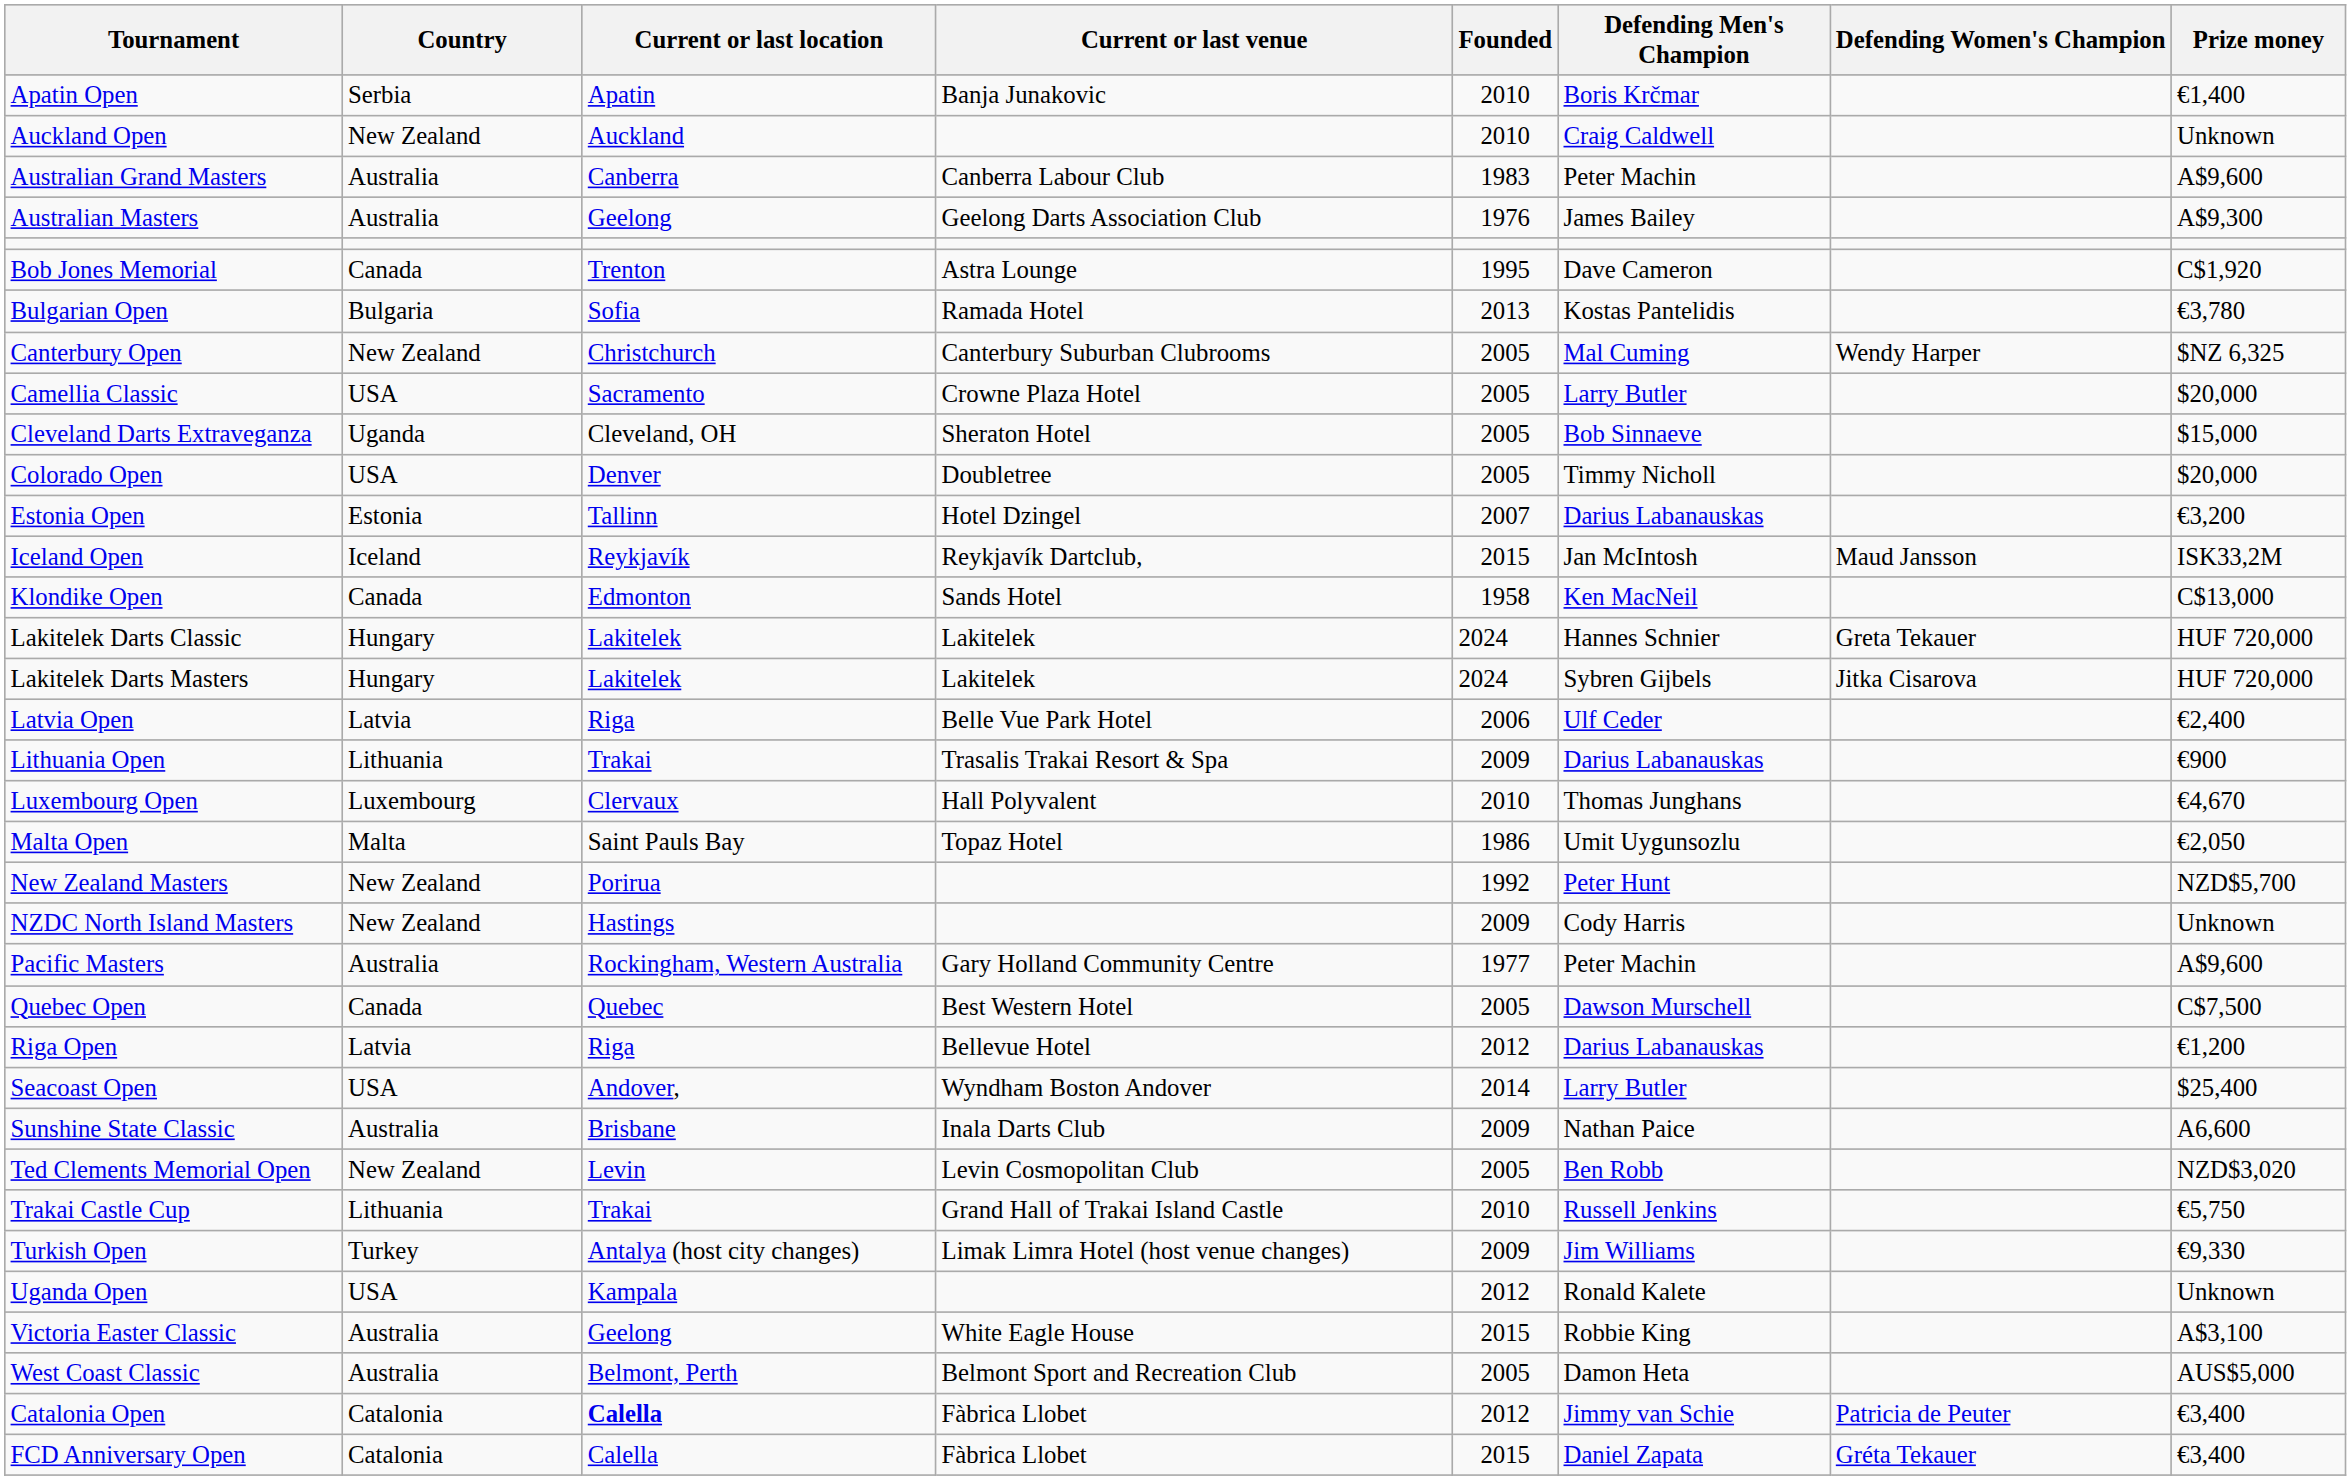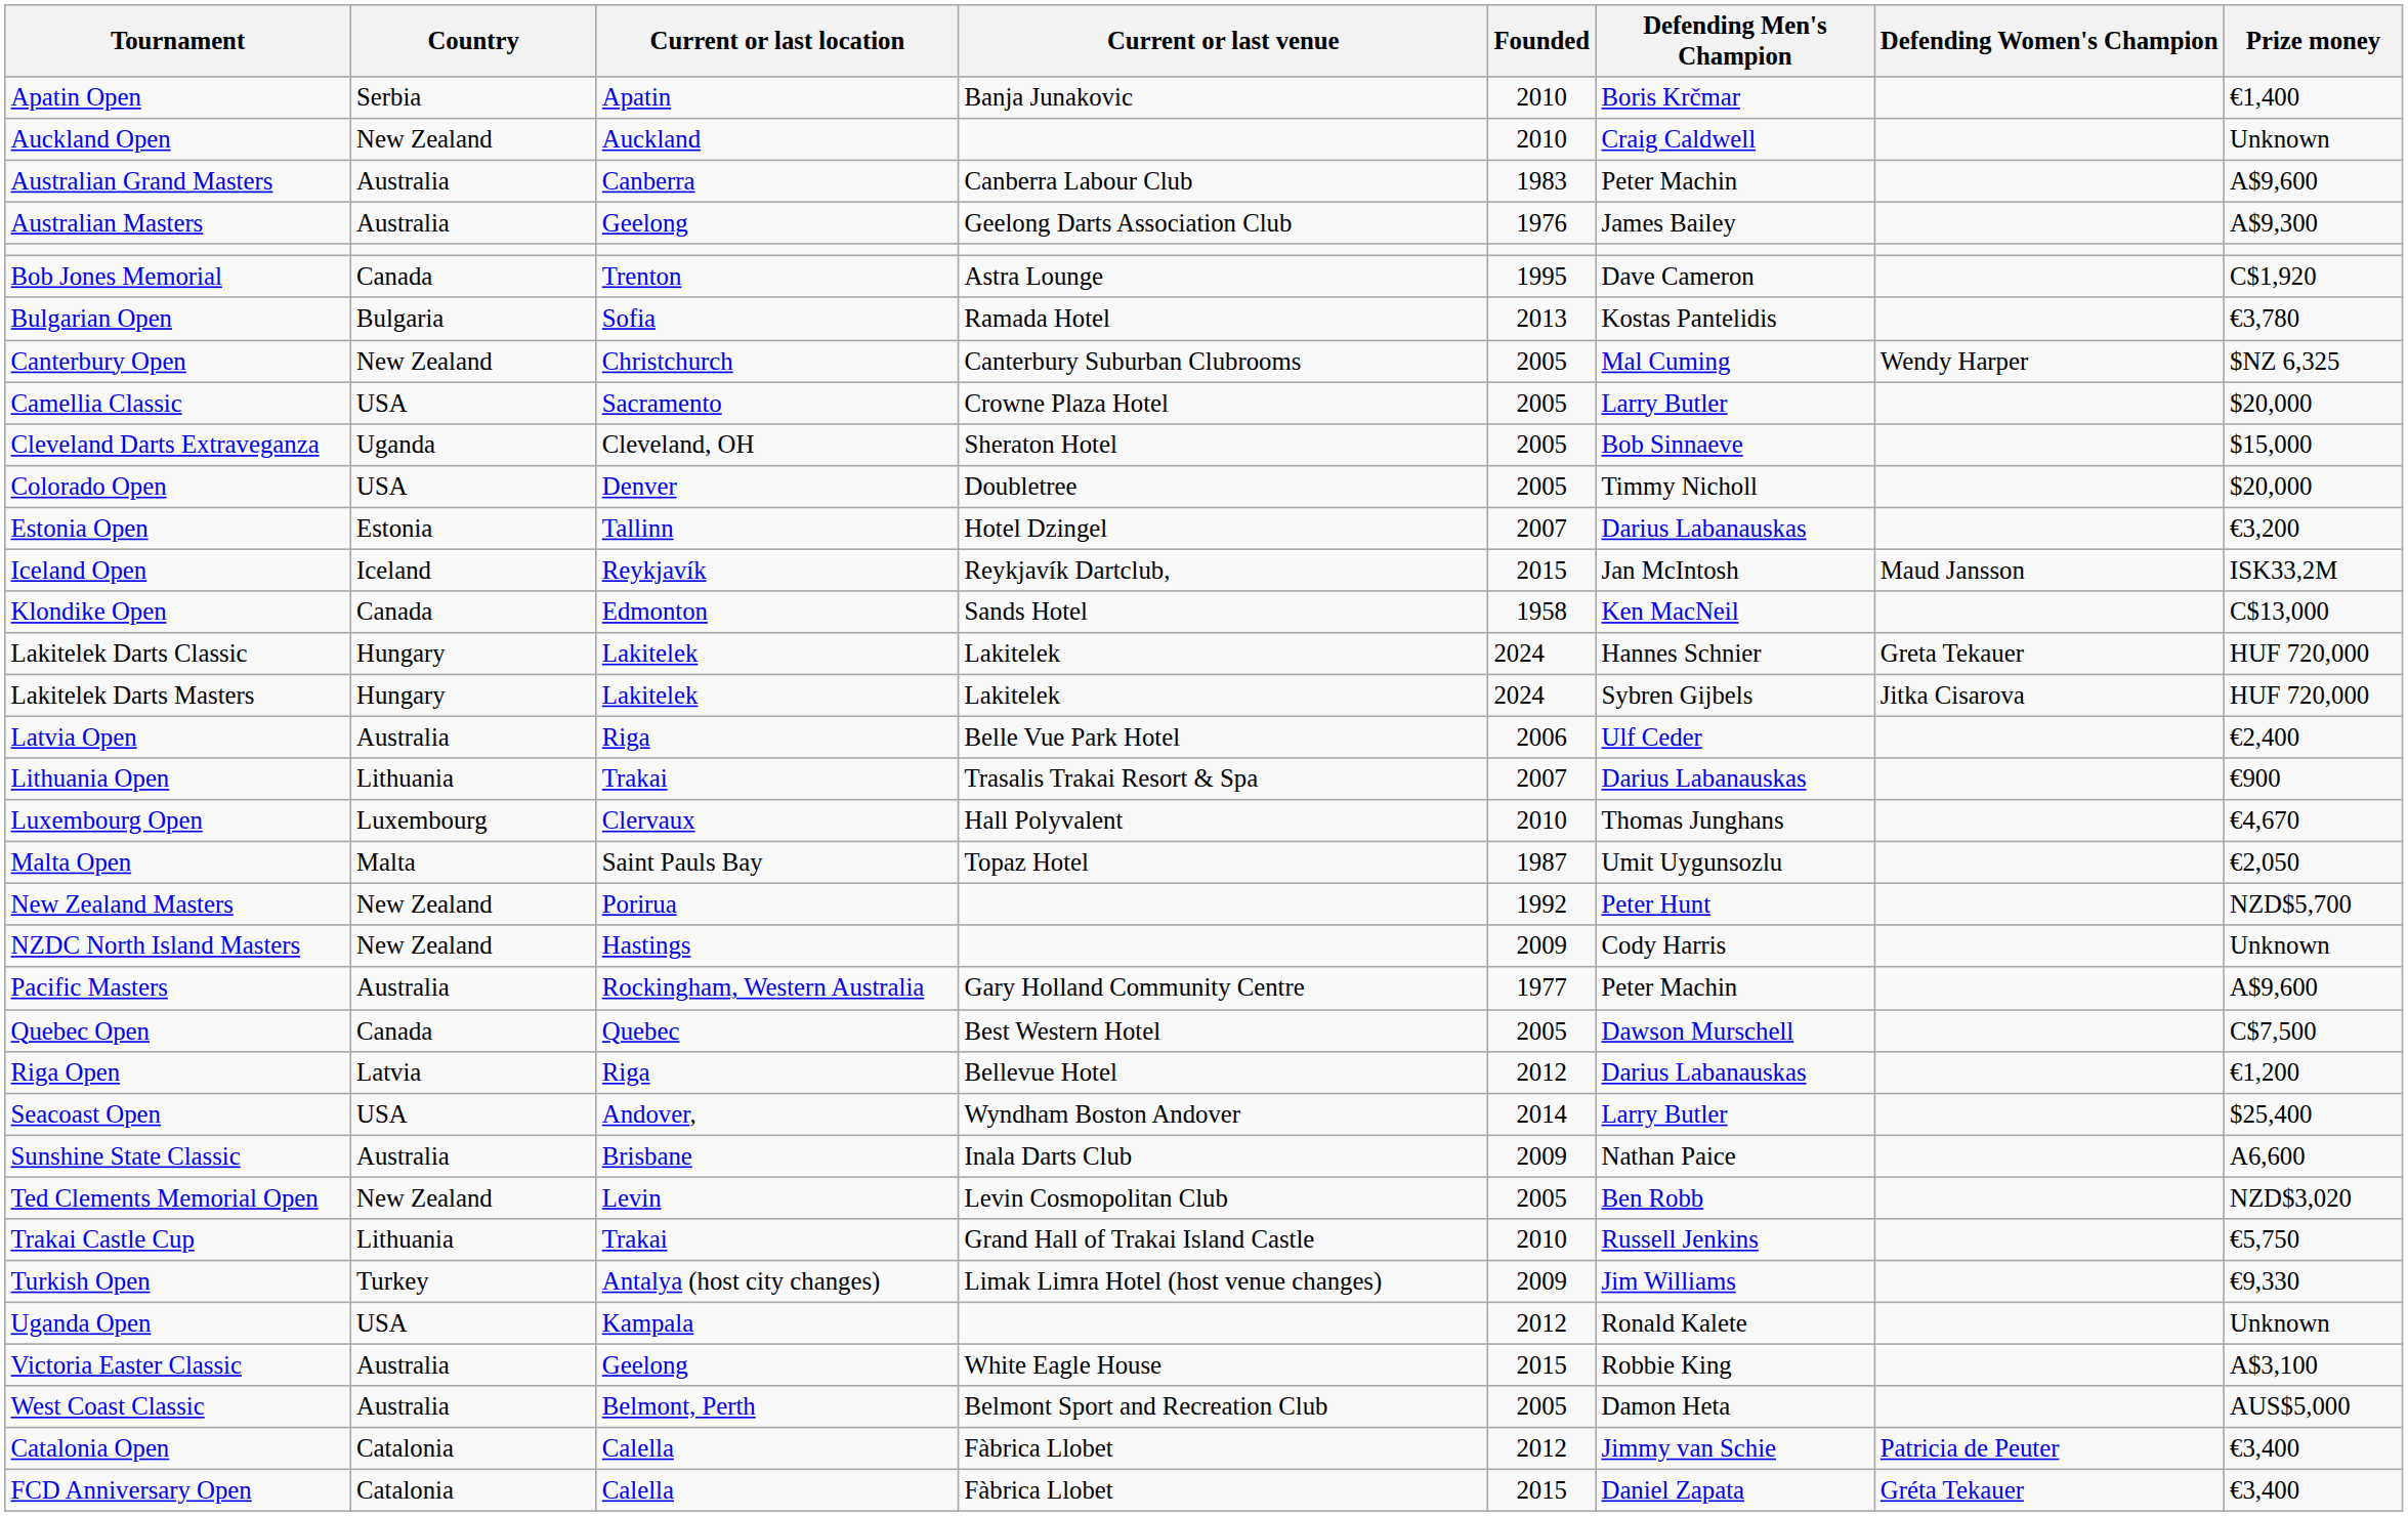 <table class="wikitable sortable" style=font-size:95%>
 <tr>
 <th width=200>Tournament</th>
 <th width=140>Country</th>
 <th width=210>Current or last location</th>
 <th width=310>Current or last venue</th>
 <th width=50>Founded</th>
 <th width="160">Defending Men's Champion</th>
 <th>Defending Women's Champion</th>
 <th width=100>Prize money</th>
 </tr>
 <tr>
 <td><a href='#'>Apatin Open</a></td>
 <td> Serbia</td>
 <td><a href='#'>Apatin</a></td>
 <td>Banja Junakovic</td>
 <td align=center>2010</td>
 <td> <a href='#'>Boris Krčmar</a></td>
 <td></td>
 <td>€1,400</td>
 </tr>
 <tr>
 <td><a href='#'>Auckland Open</a></td>
 <td> New Zealand</td>
 <td><a href='#'>Auckland</a></td>
 <td></td>
 <td align=center>2010</td>
 <td> <a href='#'>Craig Caldwell</a></td>
 <td></td>
 <td>Unknown</td>
 </tr>
 <tr>
 <td><a href='#'>Australian Grand Masters</a></td>
 <td> Australia</td>
 <td><a href='#'>Canberra</a></td>
 <td>Canberra Labour Club</td>
 <td align=center>1983</td>
 <td> Peter Machin</td>
 <td></td>
 <td>A$9,600</td>
 </tr>
 <tr>
 <td><a href='#'>Australian Masters</a></td>
 <td> Australia</td>
 <td><a href='#'>Geelong</a></td>
 <td>Geelong Darts Association Club</td>
 <td align=center>1976</td>
 <td> James Bailey</td>
 <td></td>
 <td>A$9,300</td>
 </tr>
 <tr>
 <td></td>
 <td></td>
 <td></td>
 <td></td>
 <td></td>
 <td></td>
 <td></td>
 <td></td>
 </tr>
 <tr>
 <td><a href='#'>Bob Jones Memorial</a></td>
 <td> Canada</td>
 <td><a href='#'>Trenton</a></td>
 <td>Astra Lounge</td>
 <td align="center">1995</td>
 <td> Dave Cameron</td>
 <td></td>
 <td>C$1,920</td>
 </tr>
 <tr>
 <td><a href='#'>Bulgarian Open</a></td>
 <td>Bulgaria</td>
 <td><a href='#'>Sofia</a></td>
 <td>Ramada Hotel</td>
 <td align="center">2013</td>
 <td> Kostas Pantelidis</td>
 <td></td>
 <td>€3,780</td>
 </tr>
 <tr>
 <td><a href='#'>Canterbury Open</a></td>
 <td> New Zealand</td>
 <td><a href='#'>Christchurch</a></td>
 <td>Canterbury Suburban Clubrooms</td>
 <td align="center">2005</td>
 <td> <a href='#'>Mal Cuming</a></td>
 <td> Wendy Harper</td>
 <td>$NZ 6,325</td>
 </tr>
 <tr>
 <td><a href='#'>Camellia Classic</a></td>
 <td> USA</td>
 <td><a href='#'>Sacramento</a></td>
 <td>Crowne Plaza Hotel</td>
 <td align="center">2005</td>
 <td> <a href='#'>Larry Butler</a></td>
 <td></td>
 <td>$20,000</td>
 </tr>
 <tr>
 <td><a href='#'>Cleveland Darts Extraveganza</a></td>
 <td> Uganda</td>
 <td>Cleveland, OH</td>
 <td>Sheraton Hotel</td>
 <td align="center">2005</td>
 <td> <a href='#'>Bob Sinnaeve</a></td>
 <td></td>
 <td>$15,000</td>
 </tr>
 <tr>
 <td><a href='#'>Colorado Open</a></td>
 <td> USA</td>
 <td><a href='#'>Denver</a></td>
 <td>Doubletree</td>
 <td align="center">2005</td>
 <td> Timmy Nicholl</td>
 <td></td>
 <td>$20,000</td>
 </tr>
 <tr>
 <td><a href='#'>Estonia Open</a></td>
 <td> Estonia</td>
 <td><a href='#'>Tallinn</a></td>
 <td>Hotel Dzingel</td>
 <td align="center">2007</td>
 <td> <a href='#'>Darius Labanauskas</a></td>
 <td></td>
 <td>€3,200</td>
 </tr>
 <tr>
 <td><a href='#'>Iceland Open</a></td>
 <td> Iceland</td>
 <td><a href='#'>Reykjavík</a></td>
 <td>Reykjavík Dartclub,</td>
 <td align="center">2015</td>
 <td>Jan McIntosh</td>
 <td>Maud Jansson</td>
 <td>ISK33,2M</td>
 </tr>
 <tr>
 <td><a href='#'>Klondike Open</a></td>
 <td> Canada</td>
 <td><a href='#'>Edmonton</a></td>
 <td>Sands Hotel</td>
 <td align="center">1958</td>
 <td> <a href='#'>Ken MacNeil</a></td>
 <td></td>
 <td>C$13,000</td>
 </tr>
 <tr>
 <td>Lakitelek Darts Classic</td>
 <td>Hungary</td>
 <td><a href='#'>Lakitelek</a></td>
 <td>Lakitelek</td>
 <td>2024</td>
 <td>Hannes Schnier</td>
 <td>Greta Tekauer</td>
 <td>HUF 720,000</td>
 </tr>
 <tr>
 <td>Lakitelek Darts Masters</td>
 <td>Hungary</td>
 <td><a href='#'>Lakitelek</a></td>
 <td>Lakitelek</td>
 <td>2024</td>
 <td>Sybren Gijbels</td>
 <td>Jitka Cisarova</td>
 <td>HUF 720,000</td>
 </tr>
 <tr>
 <td><a href='#'>Latvia Open</a></td>
-<td> Latvia</td>
+<td> Australia</td>
 <td><a href='#'>Riga</a></td>
 <td>Belle Vue Park Hotel</td>
 <td align="center">2006</td>
 <td> <a href='#'>Ulf Ceder</a></td>
 <td></td>
 <td>€2,400</td>
 </tr>
 <tr>
 <td><a href='#'>Lithuania Open</a></td>
 <td> Lithuania</td>
 <td><a href='#'>Trakai</a></td>
 <td>Trasalis Trakai Resort & Spa</td>
-<td align="center">2009</td>
+<td align="center">2007</td>
 <td> <a href='#'>Darius Labanauskas</a></td>
 <td></td>
 <td>€900</td>
 </tr>
 <tr>
 <td><a href='#'>Luxembourg Open</a></td>
 <td> Luxembourg</td>
 <td><a href='#'>Clervaux</a></td>
 <td>Hall Polyvalent</td>
 <td align="center">2010</td>
 <td> Thomas Junghans</td>
 <td></td>
 <td>€4,670</td>
 </tr>
 <tr>
 <td><a href='#'>Malta Open</a></td>
 <td> Malta</td>
 <td>Saint Pauls Bay</td>
 <td>Topaz Hotel</td>
-<td align="center">1986</td>
+<td align="center">1987</td>
 <td> Umit Uygunsozlu</td>
 <td></td>
 <td>€2,050</td>
 </tr>
 <tr>
 <td><a href='#'>New Zealand Masters</a></td>
 <td> New Zealand</td>
 <td><a href='#'>Porirua</a></td>
 <td></td>
 <td align="center">1992</td>
 <td> <a href='#'>Peter Hunt</a></td>
 <td></td>
 <td>NZD$5,700</td>
 </tr>
 <tr>
 <td><a href='#'>NZDC North Island Masters</a></td>
 <td> New Zealand</td>
 <td><a href='#'>Hastings</a></td>
 <td></td>
 <td align="center">2009</td>
 <td> Cody Harris</td>
 <td></td>
 <td>Unknown</td>
 </tr>
 <tr>
 <td><a href='#'>Pacific Masters</a></td>
 <td> Australia</td>
 <td><a href='#'>Rockingham, Western Australia</a></td>
 <td>Gary Holland Community Centre</td>
 <td align="center">1977</td>
 <td> Peter Machin</td>
 <td></td>
 <td>A$9,600</td>
 </tr>
 <tr>
 <td><a href='#'>Quebec Open</a></td>
 <td> Canada</td>
 <td><a href='#'>Quebec</a></td>
 <td>Best Western Hotel</td>
 <td align="center">2005</td>
 <td> <a href='#'>Dawson Murschell</a></td>
 <td></td>
 <td>C$7,500</td>
 </tr>
 <tr>
 <td><a href='#'>Riga Open</a></td>
 <td> Latvia</td>
 <td><a href='#'>Riga</a></td>
 <td>Bellevue Hotel</td>
 <td align="center">2012</td>
 <td> <a href='#'>Darius Labanauskas</a></td>
 <td></td>
 <td>€1,200</td>
 </tr>
 <tr>
 <td><a href='#'>Seacoast Open</a></td>
 <td> USA</td>
 <td><a href='#'>Andover</a>,</td>
 <td>Wyndham Boston Andover</td>
 <td align="center">2014</td>
 <td> <a href='#'>Larry Butler</a></td>
 <td></td>
 <td>$25,400</td>
 </tr>
 <tr>
 <td><a href='#'>Sunshine State Classic</a></td>
 <td> Australia</td>
 <td><a href='#'>Brisbane</a></td>
 <td>Inala Darts Club</td>
 <td align="center">2009</td>
 <td> Nathan Paice</td>
 <td></td>
 <td>A6,600</td>
 </tr>
 <tr>
 <td><a href='#'>Ted Clements Memorial Open</a></td>
 <td> New Zealand</td>
 <td><a href='#'>Levin</a></td>
 <td>Levin Cosmopolitan Club</td>
 <td align="center">2005</td>
 <td> <a href='#'>Ben Robb</a></td>
 <td></td>
 <td>NZD$3,020</td>
 </tr>
 <tr>
 <td><a href='#'>Trakai Castle Cup</a></td>
 <td> Lithuania</td>
 <td><a href='#'>Trakai</a></td>
 <td>Grand Hall of Trakai Island Castle</td>
 <td align="center">2010</td>
 <td>  <a href='#'>Russell Jenkins</a></td>
 <td></td>
 <td>€5,750</td>
 </tr>
 <tr>
 <td><a href='#'>Turkish Open</a></td>
 <td> Turkey</td>
 <td><a href='#'>Antalya</a> (host city changes)</td>
 <td>Limak Limra Hotel (host venue changes)</td>
 <td align="center">2009</td>
 <td> <a href='#'>Jim Williams</a></td>
 <td></td>
 <td>€9,330</td>
 </tr>
 <tr>
 <td><a href='#'>Uganda Open</a></td>
 <td> USA</td>
 <td><a href='#'>Kampala</a></td>
 <td></td>
 <td align="center">2012</td>
 <td> Ronald Kalete</td>
 <td></td>
 <td>Unknown</td>
 </tr>
 <tr>
 <td><a href='#'>Victoria Easter Classic</a></td>
 <td> Australia</td>
 <td><a href='#'>Geelong</a></td>
 <td>White Eagle House</td>
 <td align="center">2015</td>
 <td> Robbie King</td>
 <td></td>
 <td>A$3,100</td>
 </tr>
 <tr>
 <td><a href='#'>West Coast Classic</a></td>
 <td> Australia</td>
 <td><a href='#'>Belmont, Perth</a></td>
 <td>Belmont Sport and Recreation Club</td>
 <td align="center">2005</td>
 <td> Damon Heta</td>
 <td></td>
 <td>AUS$5,000</td>
 </tr>
 <tr>
 <td><a href='#'>Catalonia Open</a></td>
 <td> Catalonia</td>
-<td><strong><a href='#'>Calella</a></strong></td>
+<td><a href='#'>Calella</a></td>
 <td>Fàbrica Llobet</td>
 <td align="center">2012</td>
 <td>  <a href='#'>Jimmy van Schie</a></td>
 <td>  <a href='#'>Patricia de Peuter</a></td>
 <td>€3,400</td>
 </tr>
 <tr>
 <td><a href='#'>FCD Anniversary Open</a></td>
 <td> Catalonia</td>
 <td><a href='#'>Calella</a></td>
 <td>Fàbrica Llobet</td>
 <td align="center">2015</td>
 <td>  <a href='#'>Daniel Zapata</a></td>
 <td>  <a href='#'>Gréta Tekauer</a></td>
 <td>€3,400</td>
 </tr>
 </table>
